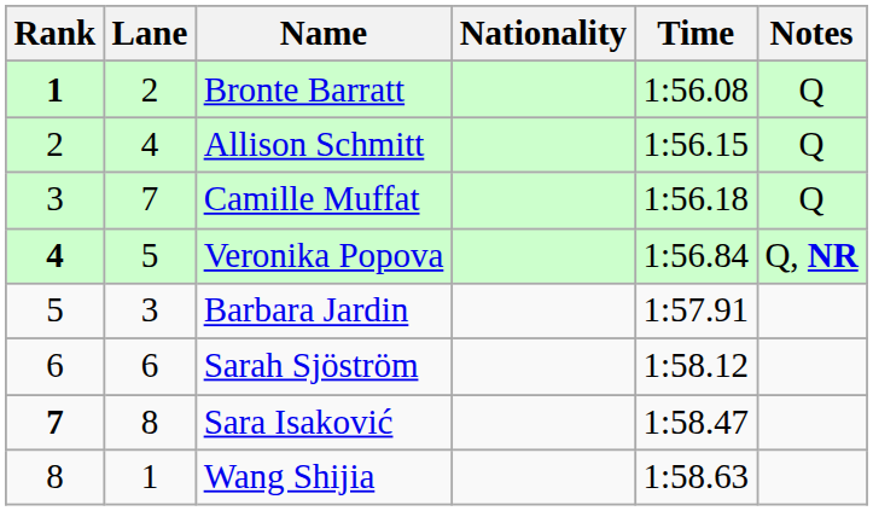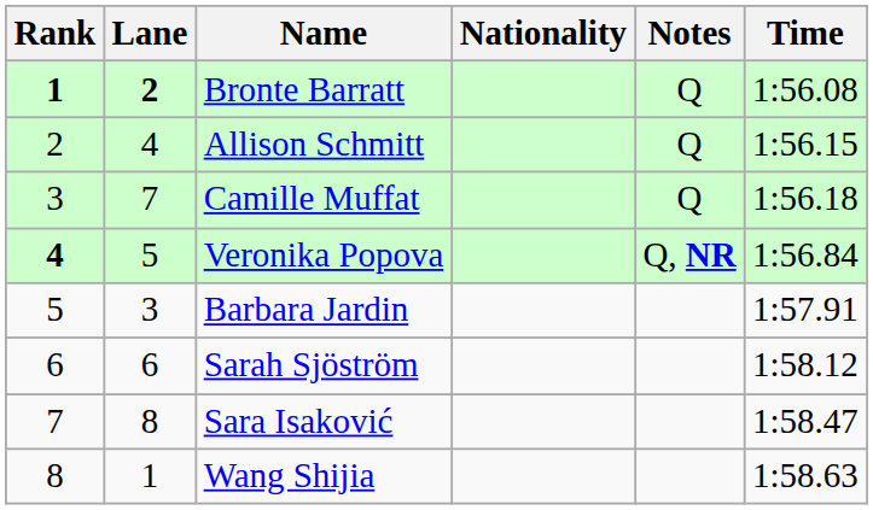 <table class="wikitable sortable" style="text-align:center">
 <tr>
 <th>Rank</th>
 <th>Lane</th>
 <th>Name</th>
 <th>Nationality</th>
+<th>Notes</th>
 <th>Time</th>
-<th>Notes</th>
 </tr>
 <tr bgcolor=ccffcc>
 <td><strong>1</strong></td>
-<td>2</td>
+<td><strong>2</strong></td>
 <td align=left><a href='#'>Bronte Barratt</a></td>
 <td align=left></td>
+<td>Q</td>
 <td>1:56.08</td>
-<td>Q</td>
 </tr>
 <tr bgcolor=ccffcc>
 <td>2</td>
 <td>4</td>
 <td align=left><a href='#'>Allison Schmitt</a></td>
 <td align=left></td>
+<td>Q</td>
 <td>1:56.15</td>
-<td>Q</td>
 </tr>
 <tr bgcolor=ccffcc>
 <td>3</td>
 <td>7</td>
 <td align=left><a href='#'>Camille Muffat</a></td>
 <td align=left></td>
+<td>Q</td>
 <td>1:56.18</td>
-<td>Q</td>
 </tr>
 <tr bgcolor=ccffcc>
 <td><strong>4</strong></td>
 <td>5</td>
 <td align=left><a href='#'>Veronika Popova</a></td>
 <td align=left></td>
+<td>Q, <strong><a href='#'>NR</a></strong></td>
 <td>1:56.84</td>
-<td>Q, <strong><a href='#'>NR</a></strong></td>
 </tr>
 <tr bgcolor=>
 <td>5</td>
 <td>3</td>
 <td align=left><a href='#'>Barbara Jardin</a></td>
 <td align=left></td>
+<td></td>
 <td>1:57.91</td>
-<td></td>
 </tr>
 <tr>
 <td>6</td>
 <td>6</td>
 <td align=left><a href='#'>Sarah Sjöström</a></td>
 <td align=left></td>
+<td></td>
 <td>1:58.12</td>
-<td></td>
 </tr>
 <tr>
-<td><strong>7</strong></td>
+<td>7</td>
 <td>8</td>
 <td align=left><a href='#'>Sara Isaković</a></td>
 <td align=left></td>
+<td></td>
 <td>1:58.47</td>
-<td></td>
 </tr>
 <tr bgcolor=>
 <td>8</td>
 <td>1</td>
 <td align=left><a href='#'>Wang Shijia</a></td>
 <td align=left></td>
+<td></td>
 <td>1:58.63</td>
-<td></td>
 </tr>
 </table>
